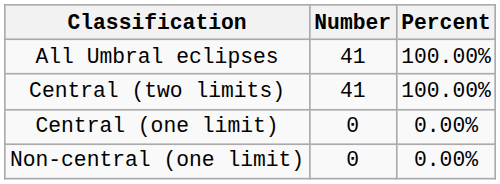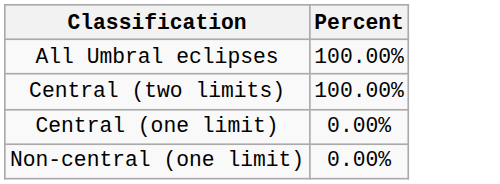 <table class="wikitable sortable">
 <tr align=center>
 <th>Classification</th>
-<th>Number</th>
 <th>Percent</th>
 </tr>
 <tr align=center>
 <td>All Umbral eclipses</td>
-<td>41</td>
 <td>100.00%</td>
 </tr>
 <tr align=center>
 <td>Central (two limits)</td>
-<td>41</td>
 <td>100.00%</td>
 </tr>
 <tr align=center>
 <td>Central (one limit)</td>
-<td>0</td>
 <td>0.00%</td>
 </tr>
 <tr align=center>
 <td>Non-central (one limit)</td>
-<td>0</td>
 <td>0.00%</td>
 </tr>
 </table>
